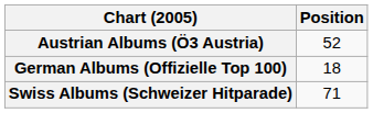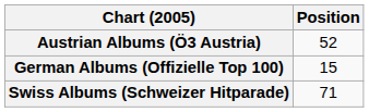 <table class="wikitable sortable plainrowheaders" style="text-align:center">
 <tr>
 <th scope="col">Chart (2005)</th>
 <th scope="col">Position</th>
 </tr>
 <tr>
 <th scope="row">Austrian Albums (Ö3 Austria)</th>
 <td>52</td>
 </tr>
 <tr>
 <th scope="row">German Albums (Offizielle Top 100)</th>
-<td>18</td>
+<td>15</td>
 </tr>
 <tr>
 <th scope="row">Swiss Albums (Schweizer Hitparade)</th>
 <td>71</td>
 </tr>
 </table>
